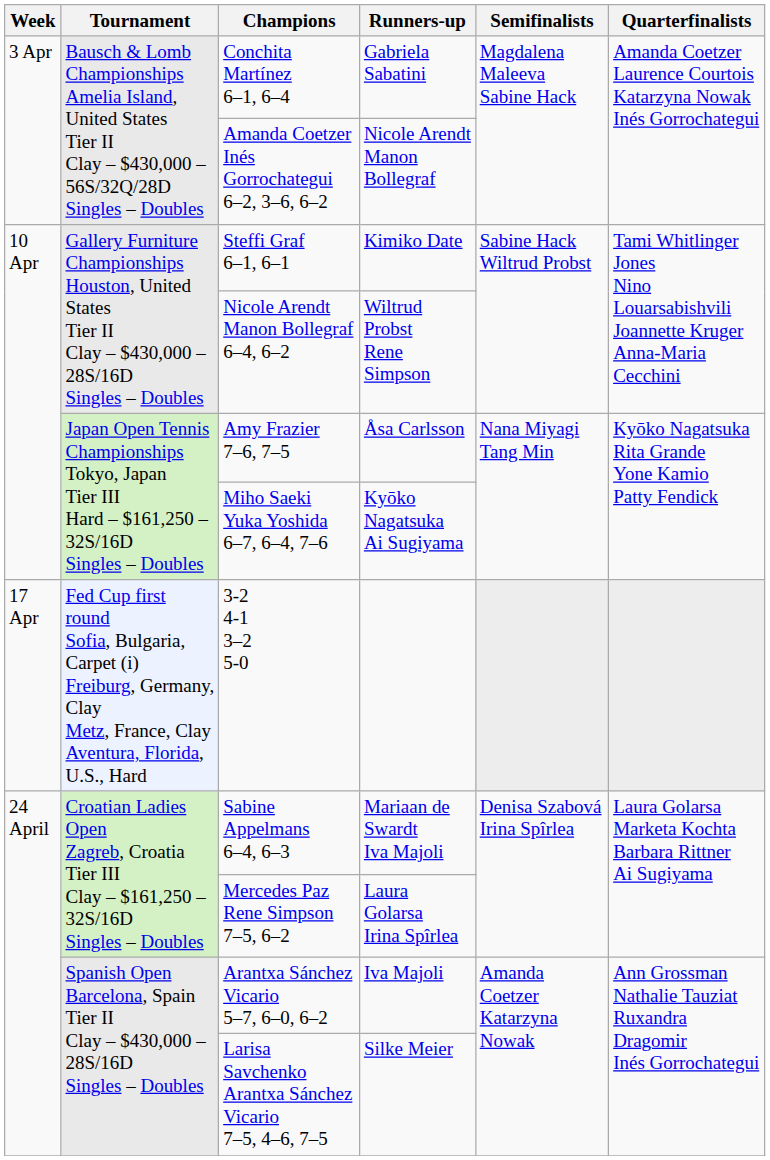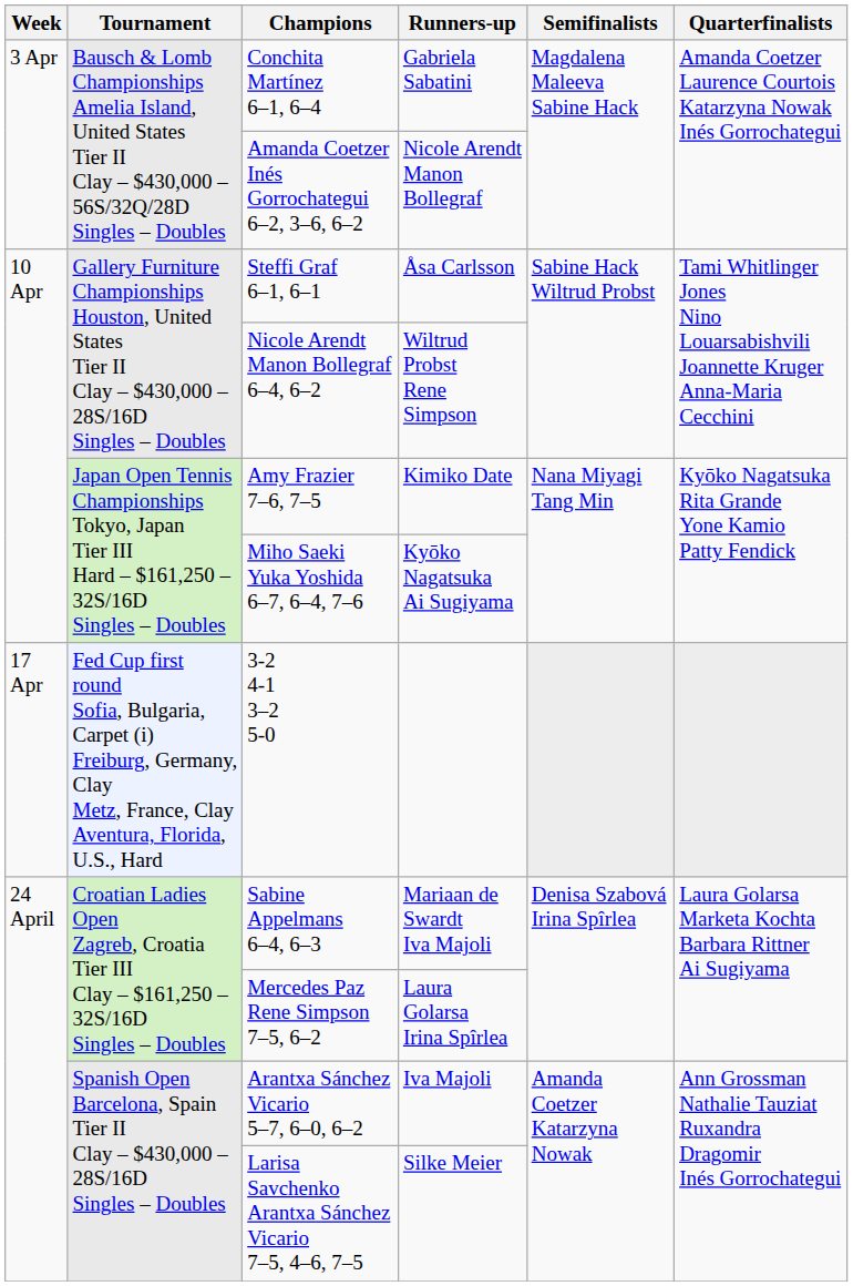 <table class=wikitable style=font-size:95%>
 <tr>
 <th style="width:48px;">Week</th>
 <th style="width:250px;">Tournament</th>
 <th style="width:200px;">Champions</th>
 <th style="width:200px;">Runners-up</th>
 <th style="width:190px;">Semifinalists</th>
 <th style="width:190px;">Quarterfinalists</th>
 </tr>
 <tr valign=top>
 <td rowspan=2>3 Apr</td>
 <td rowspan=2 style=background:#e9e9e9;><a href='#'>Bausch & Lomb Championships</a><br> <a href='#'>Amelia Island</a>, United States <br> Tier II<br> Clay – $430,000 – 56S/32Q/28D <br><a href='#'>Singles</a> – <a href='#'>Doubles</a></td>
 <td> <a href='#'>Conchita Martínez</a><br>6–1, 6–4</td>
 <td> <a href='#'>Gabriela Sabatini</a></td>
 <td rowspan=2>  <a href='#'>Magdalena Maleeva</a><br> <a href='#'>Sabine Hack</a></td>
 <td rowspan=2> <a href='#'>Amanda Coetzer</a><br> <a href='#'>Laurence Courtois</a><br> <a href='#'>Katarzyna Nowak</a><br> <a href='#'>Inés Gorrochategui</a></td>
 </tr>
 <tr valign=top>
 <td> <a href='#'>Amanda Coetzer</a><br> <a href='#'>Inés Gorrochategui</a><br>6–2, 3–6, 6–2</td>
 <td> <a href='#'>Nicole Arendt</a><br> <a href='#'>Manon Bollegraf</a></td>
 </tr>
 <tr valign=top>
 <td rowspan=4>10 Apr</td>
 <td rowspan=2 style=background:#e9e9e9;><a href='#'>Gallery Furniture Championships</a><br> <a href='#'>Houston</a>, United States <br> Tier II<br> Clay – $430,000 – 28S/16D <br><a href='#'>Singles</a> – <a href='#'>Doubles</a></td>
 <td> <a href='#'>Steffi Graf</a><br>6–1, 6–1</td>
-<td> <a href='#'>Kimiko Date</a></td>
+<td> <a href='#'>Åsa Carlsson</a></td>
 <td rowspan=2>  <a href='#'>Sabine Hack</a><br> <a href='#'>Wiltrud Probst</a></td>
 <td rowspan=2> <a href='#'>Tami Whitlinger Jones</a><br> <a href='#'>Nino Louarsabishvili</a><br> <a href='#'>Joannette Kruger</a><br> <a href='#'>Anna-Maria Cecchini</a></td>
 </tr>
 <tr valign=top>
 <td> <a href='#'>Nicole Arendt</a><br> <a href='#'>Manon Bollegraf</a><br>6–4, 6–2</td>
 <td> <a href='#'>Wiltrud Probst</a><br> <a href='#'>Rene Simpson</a></td>
 </tr>
 <tr valign=top>
 <td rowspan=2 style=background:#d4f1c5;><a href='#'>Japan Open Tennis Championships</a><br> Tokyo, Japan <br> Tier III<br> Hard – $161,250 – 32S/16D <br><a href='#'>Singles</a> – <a href='#'>Doubles</a></td>
 <td> <a href='#'>Amy Frazier</a><br>7–6, 7–5</td>
-<td> <a href='#'>Åsa Carlsson</a></td>
+<td> <a href='#'>Kimiko Date</a></td>
 <td rowspan=2>  <a href='#'>Nana Miyagi</a><br> <a href='#'>Tang Min</a></td>
 <td rowspan=2> <a href='#'>Kyōko Nagatsuka</a><br> <a href='#'>Rita Grande</a><br> <a href='#'>Yone Kamio</a><br> <a href='#'>Patty Fendick</a></td>
 </tr>
 <tr valign=top>
 <td> <a href='#'>Miho Saeki</a><br> <a href='#'>Yuka Yoshida</a><br>6–7, 6–4, 7–6</td>
 <td> <a href='#'>Kyōko Nagatsuka</a><br> <a href='#'>Ai Sugiyama</a></td>
 </tr>
 <tr valign=top>
 <td rowspan=1>17 Apr</td>
 <td bgcolor="#ECF2FF" rowspan=1><a href='#'>Fed Cup first round</a><br> <a href='#'>Sofia</a>, Bulgaria, Carpet (i)<br><a href='#'>Freiburg</a>, Germany, Clay<br><a href='#'>Metz</a>, France, Clay<br><a href='#'>Aventura, Florida</a>, U.S., Hard</td>
 <td> 3-2<br> 4-1<br> 3–2<br> 5-0</td>
 <td><br><br><br></td>
 <td bgcolor="#ededed"></td>
 <td bgcolor="#ededed"></td>
 </tr>
 <tr valign=top>
 <td rowspan=4>24 April</td>
 <td rowspan=2 style=background:#d4f1c5;><a href='#'>Croatian Ladies Open</a><br> <a href='#'>Zagreb</a>, Croatia <br> Tier III<br> Clay – $161,250 – 32S/16D <br><a href='#'>Singles</a> – <a href='#'>Doubles</a></td>
 <td> <a href='#'>Sabine Appelmans</a><br>6–4, 6–3</td>
 <td> <a href='#'>Mariaan de Swardt</a><br> <a href='#'>Iva Majoli</a></td>
 <td rowspan=2>  <a href='#'>Denisa Szabová</a><br> <a href='#'>Irina Spîrlea</a></td>
 <td rowspan=2> <a href='#'>Laura Golarsa</a><br> <a href='#'>Marketa Kochta</a><br> <a href='#'>Barbara Rittner</a><br> <a href='#'>Ai Sugiyama</a></td>
 </tr>
 <tr valign=top>
 <td> <a href='#'>Mercedes Paz</a><br> <a href='#'>Rene Simpson</a><br>7–5, 6–2</td>
 <td> <a href='#'>Laura Golarsa</a><br> <a href='#'>Irina Spîrlea</a></td>
 </tr>
 <tr valign=top>
 <td rowspan=2 style=background:#e9e9e9;><a href='#'>Spanish Open</a> <br> <a href='#'>Barcelona</a>, Spain <br> Tier II<br> Clay – $430,000 – 28S/16D <br><a href='#'>Singles</a> – <a href='#'>Doubles</a></td>
 <td> <a href='#'>Arantxa Sánchez Vicario</a><br>5–7, 6–0, 6–2</td>
 <td> <a href='#'>Iva Majoli</a></td>
 <td rowspan=2>  <a href='#'>Amanda Coetzer</a><br> <a href='#'>Katarzyna Nowak</a></td>
 <td rowspan=2> <a href='#'>Ann Grossman</a><br> <a href='#'>Nathalie Tauziat</a><br> <a href='#'>Ruxandra Dragomir</a><br> <a href='#'>Inés Gorrochategui</a></td>
 </tr>
 <tr valign=top>
 <td> <a href='#'>Larisa Savchenko</a><br> <a href='#'>Arantxa Sánchez Vicario</a><br>7–5, 4–6, 7–5</td>
 <td> <a href='#'>Silke Meier</a></td>
 </tr>
 </table>
